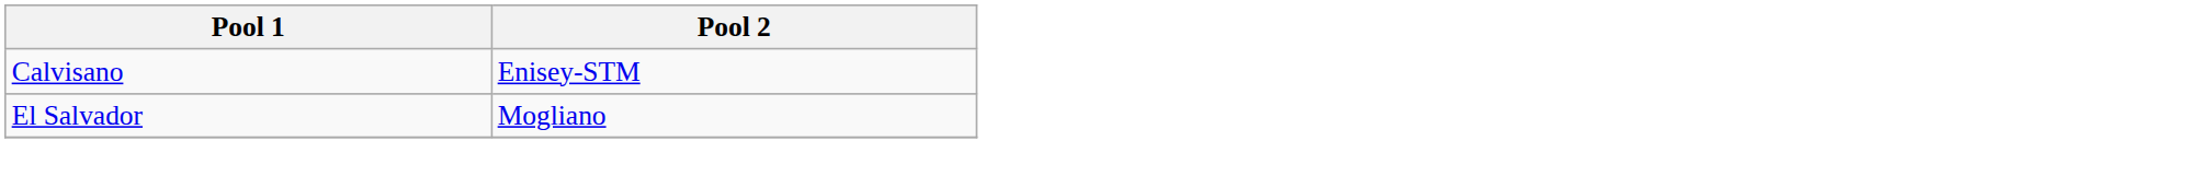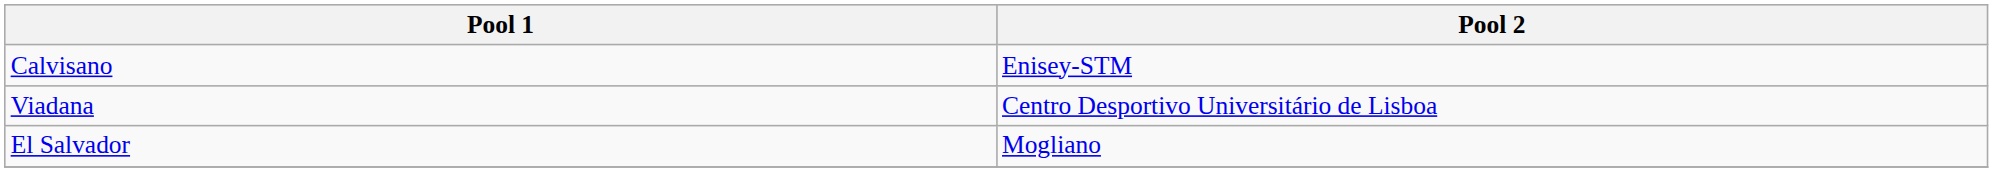 <table class="wikitable">
 <tr>
 <th width=16%>Pool 1</th>
 <th width=16%>Pool 2</th>
 </tr>
 <tr>
 <td> <a href='#'>Calvisano</a></td>
 <td> <a href='#'>Enisey-STM</a></td>
 </tr>
 <tr>
+<td> <a href='#'>Viadana</a></td>
+<td> <a href='#'>Centro Desportivo Universitário de Lisboa</a></td>
+</tr>
+<tr>
 <td> <a href='#'>El Salvador</a></td>
 <td> <a href='#'>Mogliano</a></td>
 </tr>
 <tr valign=top>
 </tr>
 </table>
